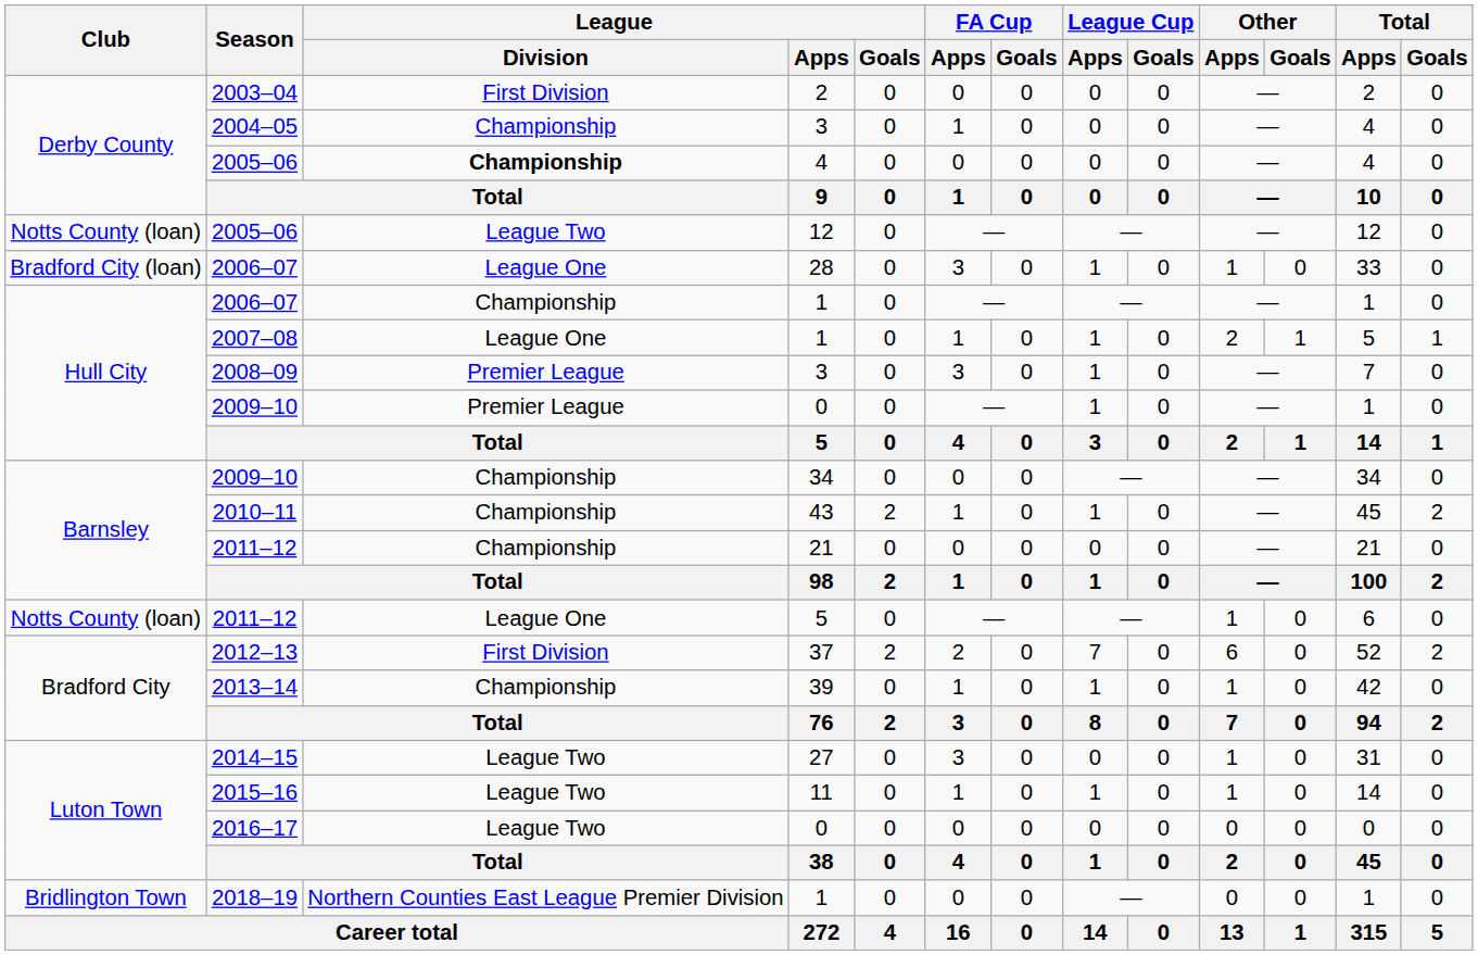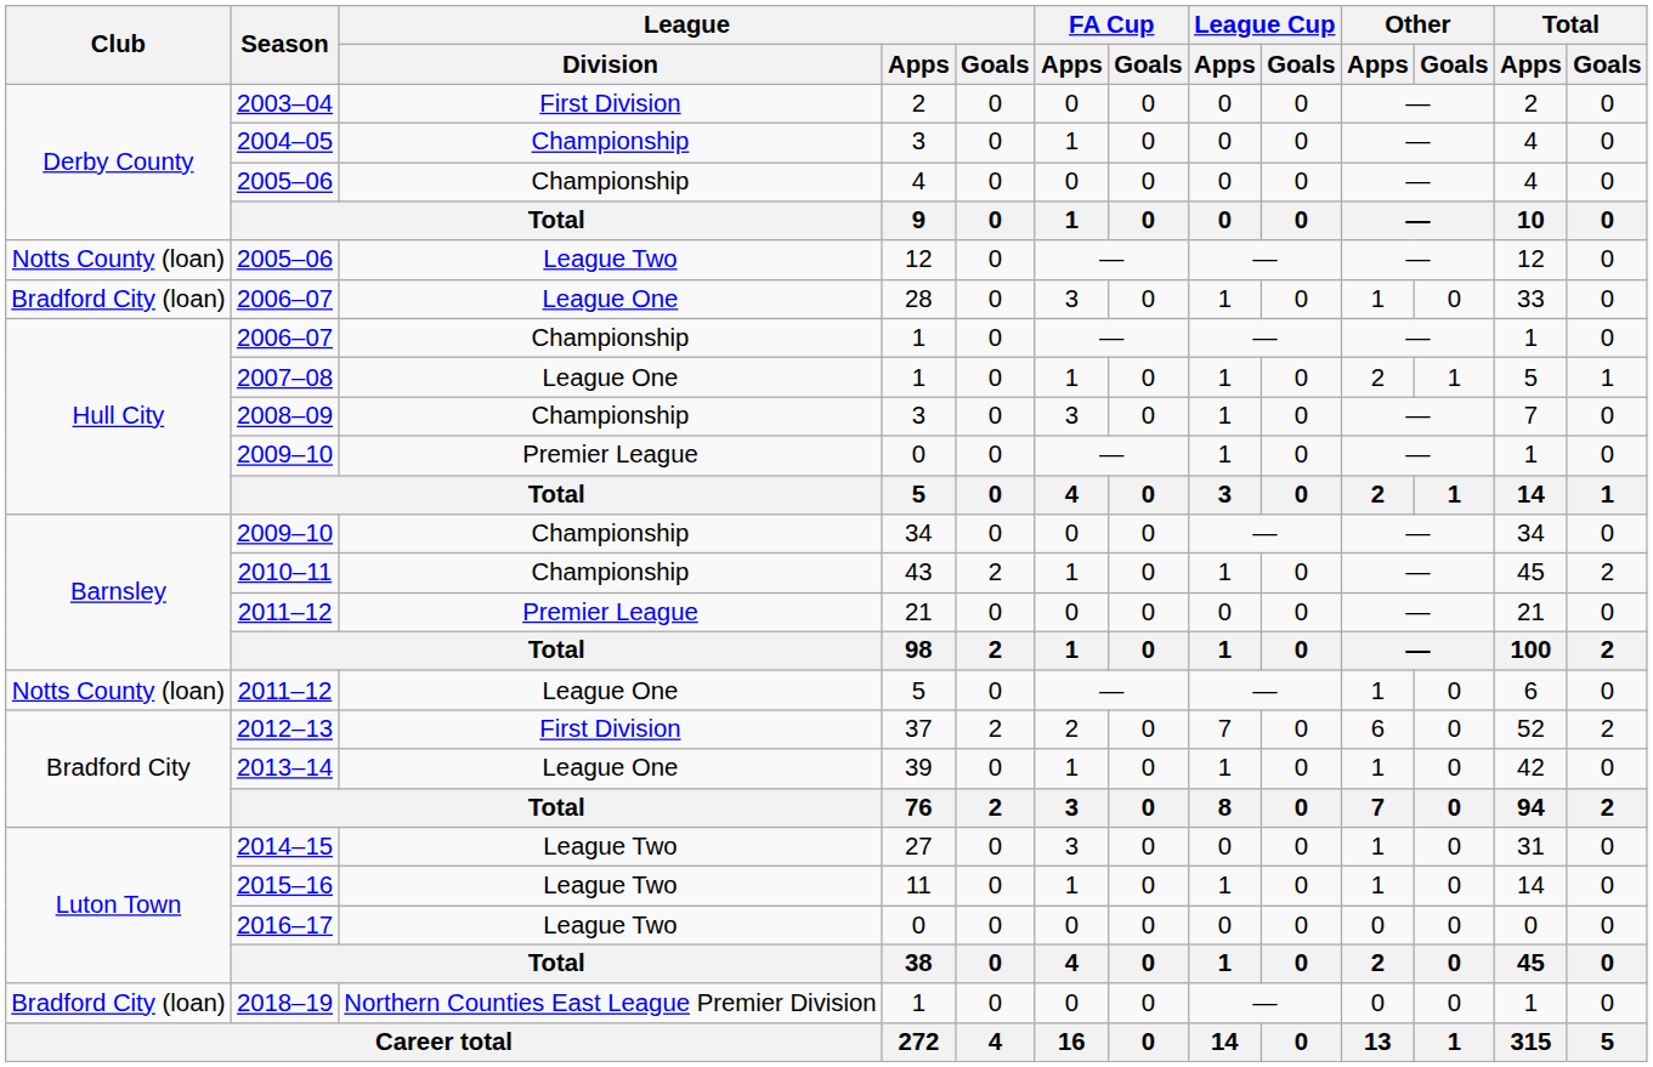 <table class=wikitable style="text-align: center;">
 <tr>
 <th rowspan=2>Club</th>
 <th rowspan=2>Season</th>
 <th colspan=3>League</th>
 <th colspan=2><a href='#'>FA Cup</a></th>
 <th colspan=2><a href='#'>League Cup</a></th>
 <th colspan=2>Other</th>
 <th colspan=2>Total</th>
 </tr>
 <tr>
 <th>Division</th>
 <th>Apps</th>
 <th>Goals</th>
 <th>Apps</th>
 <th>Goals</th>
 <th>Apps</th>
 <th>Goals</th>
 <th>Apps</th>
 <th>Goals</th>
 <th>Apps</th>
 <th>Goals</th>
 </tr>
 <tr>
 <td rowspan=4><a href='#'>Derby County</a></td>
 <td><a href='#'>2003–04</a></td>
 <td><a href='#'>First Division</a></td>
 <td>2</td>
 <td>0</td>
 <td>0</td>
 <td>0</td>
 <td>0</td>
 <td>0</td>
 <td colspan=2>—</td>
 <td>2</td>
 <td>0</td>
 </tr>
 <tr>
 <td><a href='#'>2004–05</a></td>
 <td><a href='#'>Championship</a></td>
 <td>3</td>
 <td>0</td>
 <td>1</td>
 <td>0</td>
 <td>0</td>
 <td>0</td>
 <td colspan=2>—</td>
 <td>4</td>
 <td>0</td>
 </tr>
 <tr>
 <td><a href='#'>2005–06</a></td>
-<td><strong>Championship</strong></td>
+<td>Championship</td>
 <td>4</td>
 <td>0</td>
 <td>0</td>
 <td>0</td>
 <td>0</td>
 <td>0</td>
 <td colspan=2>—</td>
 <td>4</td>
 <td>0</td>
 </tr>
 <tr>
 <th colspan=2>Total</th>
 <th>9</th>
 <th>0</th>
 <th>1</th>
 <th>0</th>
 <th>0</th>
 <th>0</th>
 <th colspan=2>—</th>
 <th>10</th>
 <th>0</th>
 </tr>
 <tr>
 <td><a href='#'>Notts County</a> (loan)</td>
 <td><a href='#'>2005–06</a></td>
 <td><a href='#'>League Two</a></td>
 <td>12</td>
 <td>0</td>
 <td colspan=2>—</td>
 <td colspan=2>—</td>
 <td colspan=2>—</td>
 <td>12</td>
 <td>0</td>
 </tr>
 <tr>
 <td><a href='#'>Bradford City</a> (loan)</td>
 <td><a href='#'>2006–07</a></td>
 <td><a href='#'>League One</a></td>
 <td>28</td>
 <td>0</td>
 <td>3</td>
 <td>0</td>
 <td>1</td>
 <td>0</td>
 <td>1</td>
 <td>0</td>
 <td>33</td>
 <td>0</td>
 </tr>
 <tr>
 <td rowspan=5><a href='#'>Hull City</a></td>
 <td><a href='#'>2006–07</a></td>
 <td>Championship</td>
 <td>1</td>
 <td>0</td>
 <td colspan=2>—</td>
 <td colspan=2>—</td>
 <td colspan=2>—</td>
 <td>1</td>
 <td>0</td>
 </tr>
 <tr>
 <td><a href='#'>2007–08</a></td>
 <td>League One</td>
 <td>1</td>
 <td>0</td>
 <td>1</td>
 <td>0</td>
 <td>1</td>
 <td>0</td>
 <td>2</td>
 <td>1</td>
 <td>5</td>
 <td>1</td>
 </tr>
 <tr>
 <td><a href='#'>2008–09</a></td>
-<td><a href='#'>Premier League</a></td>
+<td>Championship</td>
 <td>3</td>
 <td>0</td>
 <td>3</td>
 <td>0</td>
 <td>1</td>
 <td>0</td>
 <td colspan=2>—</td>
 <td>7</td>
 <td>0</td>
 </tr>
 <tr>
 <td><a href='#'>2009–10</a></td>
 <td>Premier League</td>
 <td>0</td>
 <td>0</td>
 <td colspan=2>—</td>
 <td>1</td>
 <td>0</td>
 <td colspan=2>—</td>
 <td>1</td>
 <td>0</td>
 </tr>
 <tr>
 <th colspan=2>Total</th>
 <th>5</th>
 <th>0</th>
 <th>4</th>
 <th>0</th>
 <th>3</th>
 <th>0</th>
 <th>2</th>
 <th>1</th>
 <th>14</th>
 <th>1</th>
 </tr>
 <tr>
 <td rowspan=4><a href='#'>Barnsley</a></td>
 <td><a href='#'>2009–10</a></td>
 <td>Championship</td>
 <td>34</td>
 <td>0</td>
 <td>0</td>
 <td>0</td>
 <td colspan=2>—</td>
 <td colspan=2>—</td>
 <td>34</td>
 <td>0</td>
 </tr>
 <tr>
 <td><a href='#'>2010–11</a></td>
 <td>Championship</td>
 <td>43</td>
 <td>2</td>
 <td>1</td>
 <td>0</td>
 <td>1</td>
 <td>0</td>
 <td colspan=2>—</td>
 <td>45</td>
 <td>2</td>
 </tr>
 <tr>
 <td><a href='#'>2011–12</a></td>
-<td>Championship</td>
+<td><a href='#'>Premier League</a></td>
 <td>21</td>
 <td>0</td>
 <td>0</td>
 <td>0</td>
 <td>0</td>
 <td>0</td>
 <td colspan=2>—</td>
 <td>21</td>
 <td>0</td>
 </tr>
 <tr>
 <th colspan=2>Total</th>
 <th>98</th>
 <th>2</th>
 <th>1</th>
 <th>0</th>
 <th>1</th>
 <th>0</th>
 <th colspan=2>—</th>
 <th>100</th>
 <th>2</th>
 </tr>
 <tr>
 <td><a href='#'>Notts County</a> (loan)</td>
 <td><a href='#'>2011–12</a></td>
 <td>League One</td>
 <td>5</td>
 <td>0</td>
 <td colspan=2>—</td>
 <td colspan=2>—</td>
 <td>1</td>
 <td>0</td>
 <td>6</td>
 <td>0</td>
 </tr>
 <tr>
 <td rowspan=3>Bradford City</td>
 <td><a href='#'>2012–13</a></td>
 <td><a href='#'>First Division</a></td>
 <td>37</td>
 <td>2</td>
 <td>2</td>
 <td>0</td>
 <td>7</td>
 <td>0</td>
 <td>6</td>
 <td>0</td>
 <td>52</td>
 <td>2</td>
 </tr>
 <tr>
 <td><a href='#'>2013–14</a></td>
-<td>Championship</td>
+<td>League One</td>
 <td>39</td>
 <td>0</td>
 <td>1</td>
 <td>0</td>
 <td>1</td>
 <td>0</td>
 <td>1</td>
 <td>0</td>
 <td>42</td>
 <td>0</td>
 </tr>
 <tr>
 <th colspan=2>Total</th>
 <th>76</th>
 <th>2</th>
 <th>3</th>
 <th>0</th>
 <th>8</th>
 <th>0</th>
 <th>7</th>
 <th>0</th>
 <th>94</th>
 <th>2</th>
 </tr>
 <tr>
 <td rowspan=4><a href='#'>Luton Town</a></td>
 <td><a href='#'>2014–15</a></td>
 <td>League Two</td>
 <td>27</td>
 <td>0</td>
 <td>3</td>
 <td>0</td>
 <td>0</td>
 <td>0</td>
 <td>1</td>
 <td>0</td>
 <td>31</td>
 <td>0</td>
 </tr>
 <tr>
 <td><a href='#'>2015–16</a></td>
 <td>League Two</td>
 <td>11</td>
 <td>0</td>
 <td>1</td>
 <td>0</td>
 <td>1</td>
 <td>0</td>
 <td>1</td>
 <td>0</td>
 <td>14</td>
 <td>0</td>
 </tr>
 <tr>
 <td><a href='#'>2016–17</a></td>
 <td>League Two</td>
 <td>0</td>
 <td>0</td>
 <td>0</td>
 <td>0</td>
 <td>0</td>
 <td>0</td>
 <td>0</td>
 <td>0</td>
 <td>0</td>
 <td>0</td>
 </tr>
 <tr>
 <th colspan=2>Total</th>
 <th>38</th>
 <th>0</th>
 <th>4</th>
 <th>0</th>
 <th>1</th>
 <th>0</th>
 <th>2</th>
 <th>0</th>
 <th>45</th>
 <th>0</th>
 </tr>
 <tr>
-<td><a href='#'>Bridlington Town</a></td>
+<td><a href='#'>Bradford City</a> (loan)</td>
 <td><a href='#'>2018–19</a></td>
 <td><a href='#'>Northern Counties East League</a> Premier Division</td>
 <td>1</td>
 <td>0</td>
 <td>0</td>
 <td>0</td>
 <td colspan=2>—</td>
 <td>0</td>
 <td>0</td>
 <td>1</td>
 <td>0</td>
 </tr>
 <tr>
 <th colspan=3>Career total</th>
 <th>272</th>
 <th>4</th>
 <th>16</th>
 <th>0</th>
 <th>14</th>
 <th>0</th>
 <th>13</th>
 <th>1</th>
 <th>315</th>
 <th>5</th>
 </tr>
 </table>
